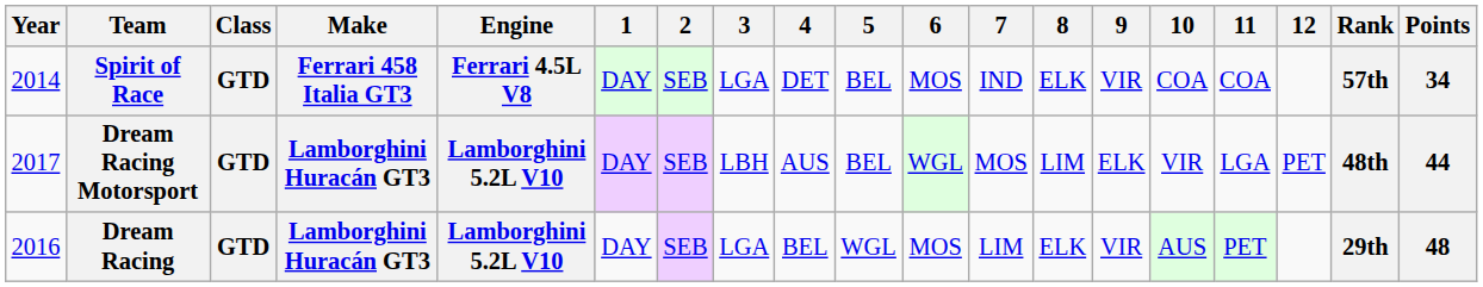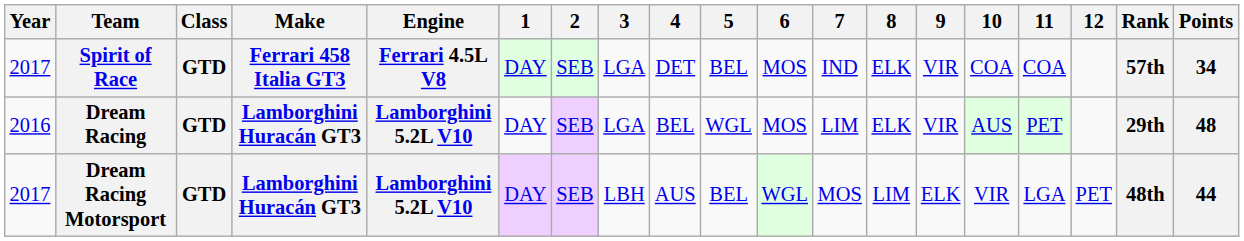 <table class="wikitable" style="text-align:center; font-size:90%">
 <tr>
 <th>Year</th>
 <th>Team</th>
 <th>Class</th>
 <th>Make</th>
 <th>Engine</th>
 <th>1</th>
 <th>2</th>
 <th>3</th>
 <th>4</th>
 <th>5</th>
 <th>6</th>
 <th>7</th>
 <th>8</th>
 <th>9</th>
 <th>10</th>
 <th>11</th>
 <th>12</th>
 <th>Rank</th>
 <th>Points</th>
 </tr>
 <tr>
-<td><a href='#'>2014</a></td>
+<td><a href='#'>2017</a></td>
 <th><a href='#'>Spirit of Race</a></th>
 <th>GTD</th>
 <th><a href='#'>Ferrari 458 Italia GT3</a></th>
 <th><a href='#'>Ferrari</a> 4.5L <a href='#'>V8</a></th>
 <td style="background:#DFFFDF;"><a href='#'>DAY</a><br></td>
 <td style="background:#DFFFDF;"><a href='#'>SEB</a><br></td>
 <td style="background:#;"><a href='#'>LGA</a> <br></td>
 <td style="background:#;"><a href='#'>DET</a> <br></td>
 <td style="background:#;"><a href='#'>BEL</a><br></td>
 <td style="background:#;"><a href='#'>MOS</a> <br></td>
 <td style="background:#;"><a href='#'>IND</a> <br></td>
 <td style="background:#;"><a href='#'>ELK</a><br></td>
 <td style="background:#;"><a href='#'>VIR</a> <br></td>
 <td style="background:#;"><a href='#'>COA</a><br></td>
 <td style="background:#;"><a href='#'>COA</a><br></td>
 <td></td>
 <th>57th</th>
 <th>34</th>
+</tr>
+<tr>
+<td><a href='#'>2016</a></td>
+<th>Dream Racing</th>
+<th>GTD</th>
+<th><a href='#'>Lamborghini Huracán</a> GT3</th>
+<th><a href='#'>Lamborghini</a> 5.2L <a href='#'>V10</a></th>
+<td><a href='#'>DAY</a></td>
+<td style="background:#EFCFFF;"><a href='#'>SEB</a><br></td>
+<td style="background:#;"><a href='#'>LGA</a><br></td>
+<td style="background:#;"><a href='#'>BEL</a><br></td>
+<td style="background:#;"><a href='#'>WGL</a><br></td>
+<td style="background:#;"><a href='#'>MOS</a><br></td>
+<td style="background:#;"><a href='#'>LIM</a><br></td>
+<td style="background:#;"><a href='#'>ELK</a><br></td>
+<td style="background:#;"><a href='#'>VIR</a><br></td>
+<td style="background:#DFFFDF;"><a href='#'>AUS</a><br></td>
+<td style="background:#DFFFDF;"><a href='#'>PET</a><br></td>
+<td></td>
+<th>29th</th>
+<th>48</th>
 </tr>
 <tr>
 <td><a href='#'>2017</a></td>
 <th>Dream Racing Motorsport</th>
 <th>GTD</th>
 <th><a href='#'>Lamborghini Huracán</a> GT3</th>
 <th><a href='#'>Lamborghini</a> 5.2L <a href='#'>V10</a></th>
 <td style="background:#EFCFFF;"><a href='#'>DAY</a><br></td>
 <td style="background:#EFCFFF;"><a href='#'>SEB</a><br></td>
 <td style="background:#;"><a href='#'>LBH</a><br></td>
 <td style="background:#;"><a href='#'>AUS</a><br></td>
 <td style="background:#;"><a href='#'>BEL</a><br></td>
 <td style="background:#DFFFDF;"><a href='#'>WGL</a><br></td>
 <td style="background:#;"><a href='#'>MOS</a><br></td>
 <td style="background:#;"><a href='#'>LIM</a><br></td>
 <td style="background:#;"><a href='#'>ELK</a><br></td>
 <td style="background:#;"><a href='#'>VIR</a><br></td>
 <td style="background:#;"><a href='#'>LGA</a><br></td>
 <td style="background:#;"><a href='#'>PET</a><br></td>
 <th>48th</th>
 <th>44</th>
 </tr>
-<tr>
-<td><a href='#'>2016</a></td>
-<th>Dream Racing</th>
-<th>GTD</th>
-<th><a href='#'>Lamborghini Huracán</a> GT3</th>
-<th><a href='#'>Lamborghini</a> 5.2L <a href='#'>V10</a></th>
-<td><a href='#'>DAY</a></td>
-<td style="background:#EFCFFF;"><a href='#'>SEB</a><br></td>
-<td style="background:#;"><a href='#'>LGA</a><br></td>
-<td style="background:#;"><a href='#'>BEL</a><br></td>
-<td style="background:#;"><a href='#'>WGL</a><br></td>
-<td style="background:#;"><a href='#'>MOS</a><br></td>
-<td style="background:#;"><a href='#'>LIM</a><br></td>
-<td style="background:#;"><a href='#'>ELK</a><br></td>
-<td style="background:#;"><a href='#'>VIR</a><br></td>
-<td style="background:#DFFFDF;"><a href='#'>AUS</a><br></td>
-<td style="background:#DFFFDF;"><a href='#'>PET</a><br></td>
-<td></td>
-<th>29th</th>
-<th>48</th>
-</tr>
 </table>
